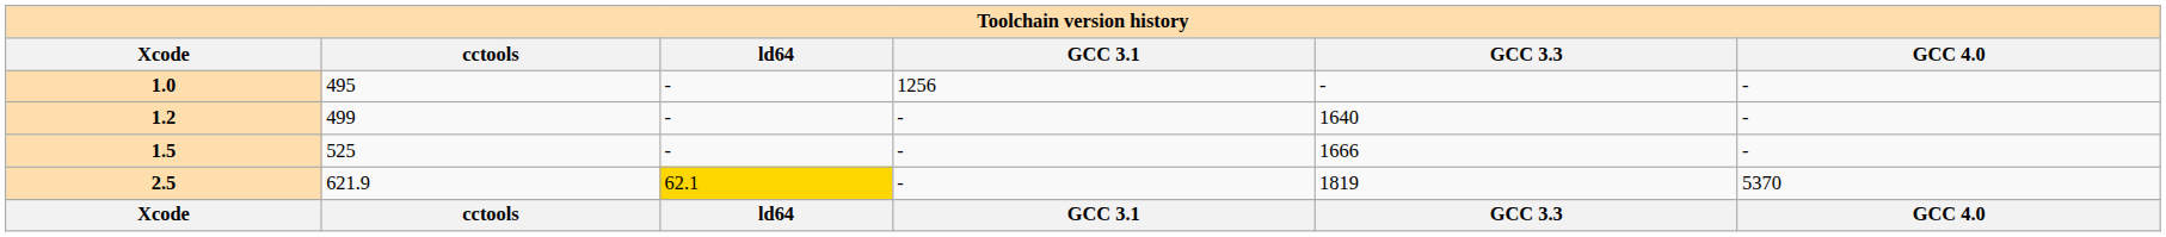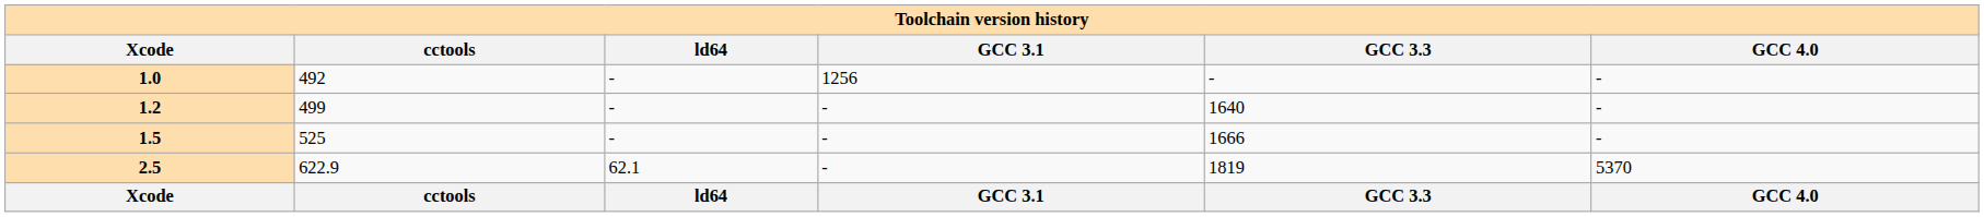 <table class="wikitable collapsible collapsed" style="width:100%; font-size:90%;">
 <tr>
 <th style="background: #ffdead; text-align:center;" colspan="9">Toolchain version history</th>
 </tr>
 <tr>
 <th>Xcode</th>
 <th>cctools</th>
 <th>ld64</th>
 <th>GCC 3.1</th>
 <th>GCC 3.3</th>
 <th>GCC 4.0</th>
 </tr>
 <tr>
 <th style="background:#ffdead;"><strong>1.0</strong></th>
-<td>495</td>
+<td>492</td>
 <td>-</td>
 <td>1256</td>
 <td>-</td>
 <td>-</td>
 </tr>
 <tr>
 <th style="background:#ffdead;"><strong>1.2</strong></th>
 <td>499</td>
 <td>-</td>
 <td>-</td>
 <td>1640</td>
 <td>-</td>
 </tr>
 <tr>
 <th style="background:#ffdead;"><strong>1.5</strong></th>
 <td>525</td>
 <td>-</td>
 <td>-</td>
 <td>1666</td>
 <td>-</td>
 </tr>
 <tr>
 <th style="background:#ffdead;"><strong>2.5</strong></th>
-<td>621.9</td>
-<td style="background: gold;">62.1</td>
+<td>622.9</td>
+<td>62.1</td>
 <td>-</td>
 <td>1819</td>
 <td>5370</td>
 </tr>
 <tr>
 <th>Xcode</th>
 <th>cctools</th>
 <th>ld64</th>
 <th>GCC 3.1</th>
 <th>GCC 3.3</th>
 <th>GCC 4.0</th>
 </tr>
 </table>
